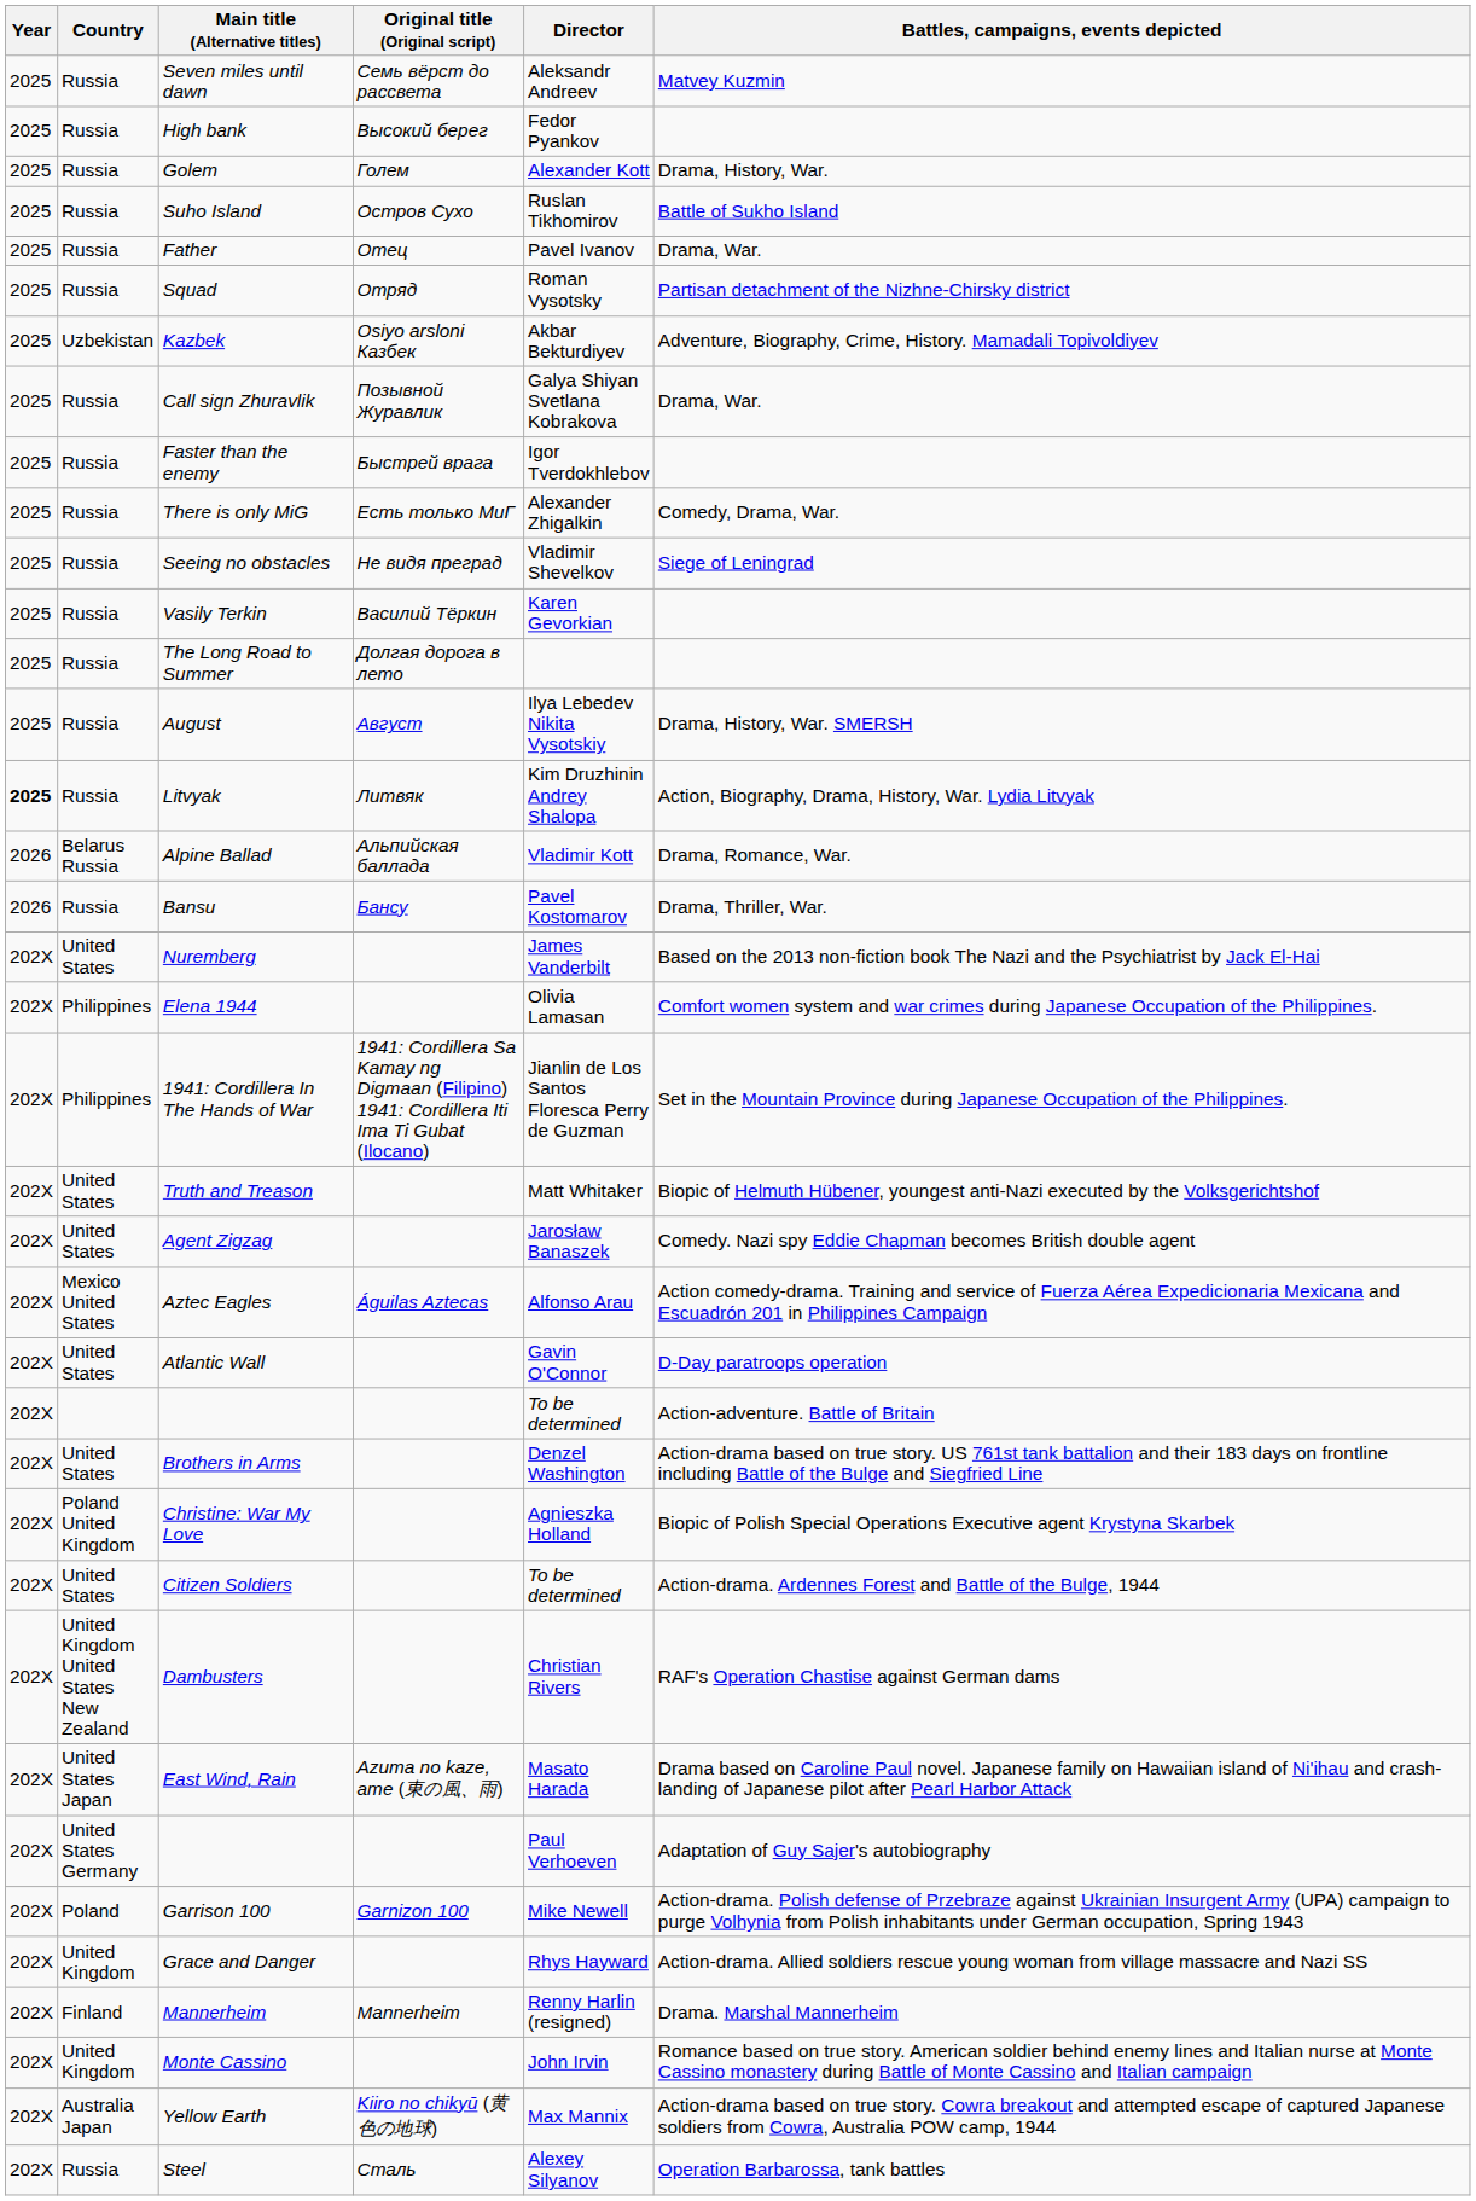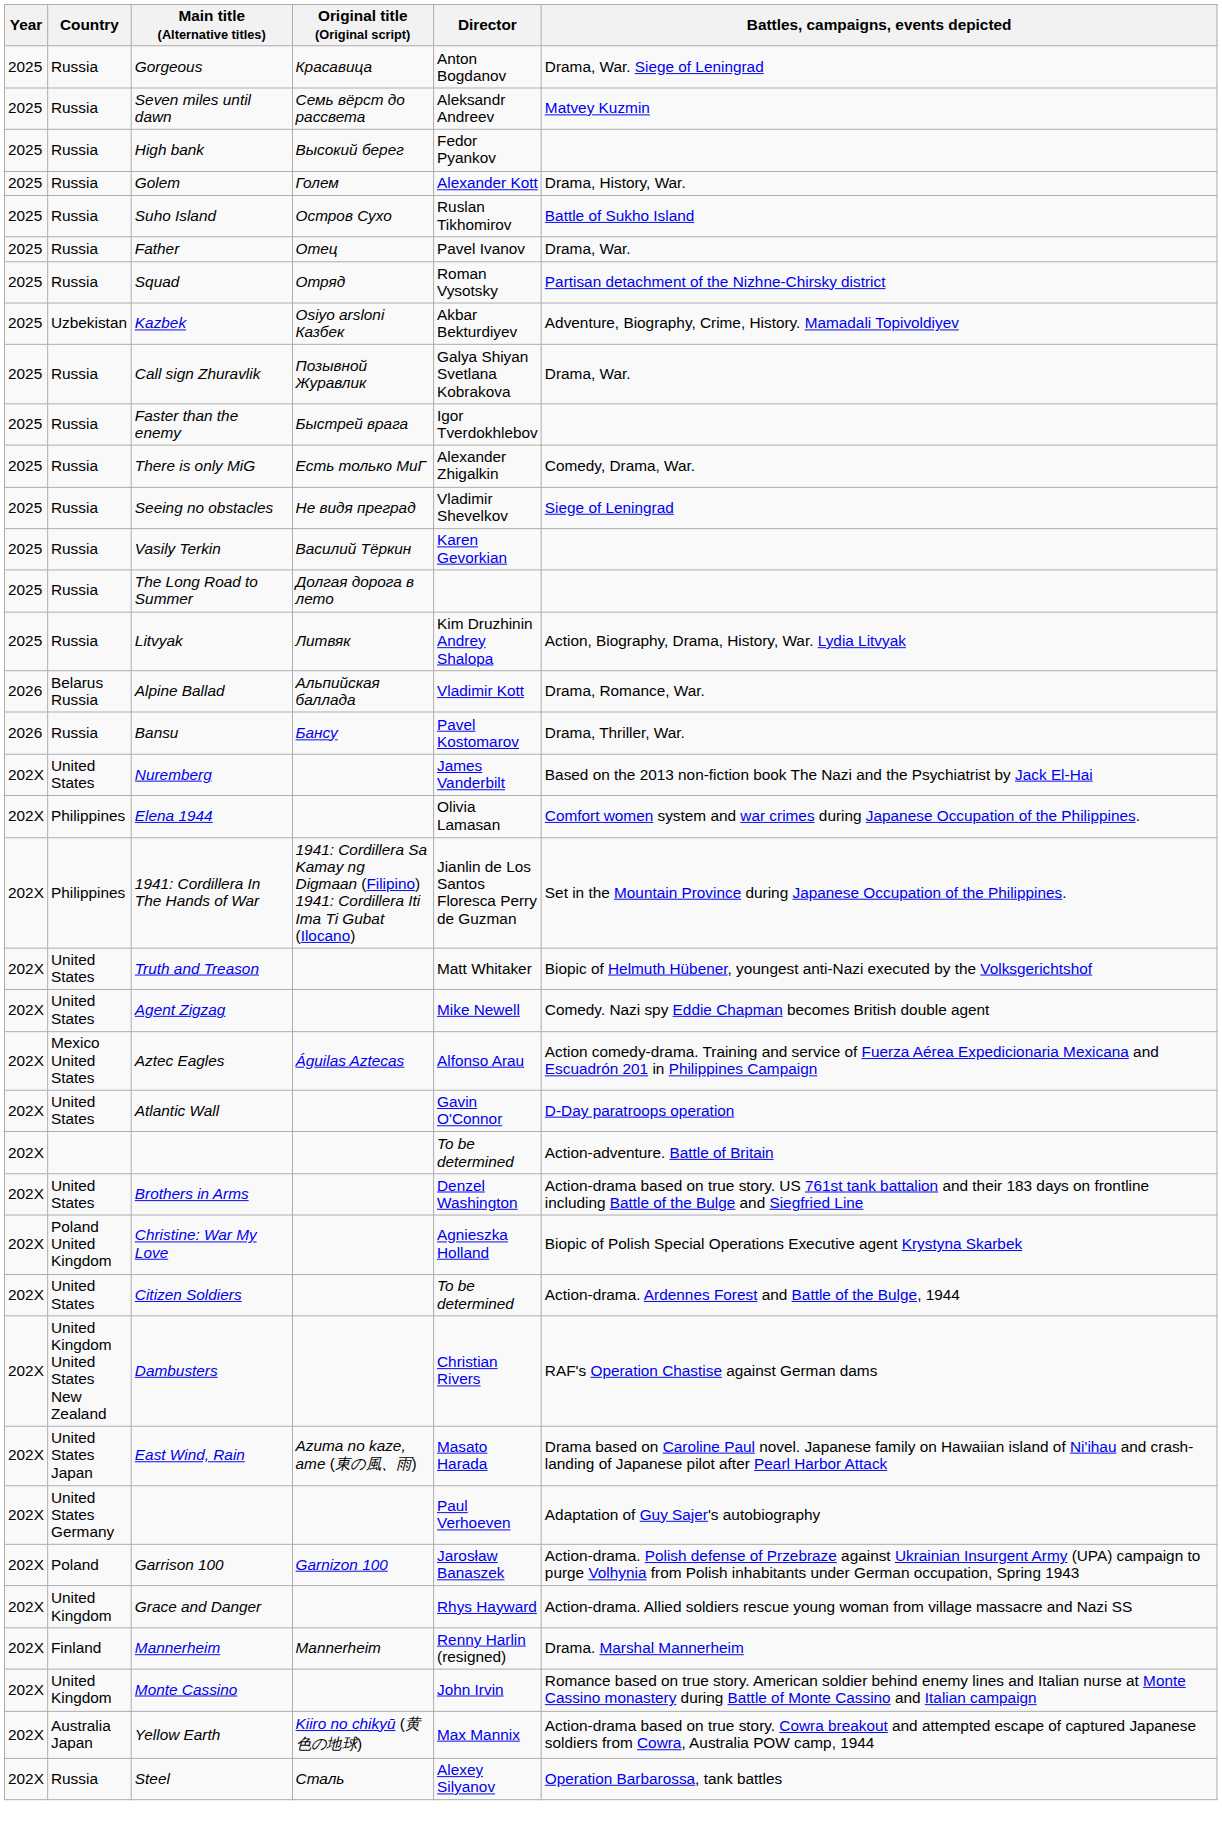 <table class="wikitable sortable" style="width:100%;">
 <tr>
 <th class="unsortable">Year</th>
 <th width= 80>Country</th>
 <th width=160>Main title<br><small>(Alternative titles)</small></th>
 <th width=140>Original title<br><small>(Original script)</small></th>
 <th width=100>Director</th>
 <th class="unsortable">Battles, campaigns, events depicted</th>
+</tr>
+<tr>
+<td>2025</td>
+<td>Russia</td>
+<td><em>Gorgeous</em></td>
+<td><em>Красавица</em></td>
+<td>Anton Bogdanov</td>
+<td>Drama, War. <a href='#'>Siege of Leningrad</a></td>
 </tr>
 <tr>
 <td>2025</td>
 <td>Russia</td>
 <td><em>Seven miles until dawn</em></td>
 <td><em>Семь вёрст до рассвета</em></td>
 <td>Aleksandr Andreev</td>
 <td><a href='#'>Matvey Kuzmin</a></td>
 </tr>
 <tr>
 <td>2025</td>
 <td>Russia</td>
 <td><em>High bank</em></td>
 <td><em>Высокий берег</em></td>
 <td>Fedor Pyankov</td>
 <td></td>
 </tr>
 <tr>
 <td>2025</td>
 <td>Russia</td>
 <td><em>Golem</em></td>
 <td><em>Голем</em></td>
 <td><a href='#'>Alexander Kott</a></td>
 <td>Drama, History, War.</td>
 </tr>
 <tr>
 <td>2025</td>
 <td>Russia</td>
 <td><em>Suho Island</em></td>
 <td><em>Остров Сухо</em></td>
 <td>Ruslan Tikhomirov</td>
 <td><a href='#'>Battle of Sukho Island</a></td>
 </tr>
 <tr>
 <td>2025</td>
 <td>Russia</td>
 <td><em>Father</em></td>
 <td><em>Отец</em></td>
 <td>Pavel Ivanov</td>
 <td>Drama, War.</td>
 </tr>
 <tr>
 <td>2025</td>
 <td>Russia</td>
 <td><em>Squad</em></td>
 <td><em>Отряд</em></td>
 <td>Roman Vysotsky</td>
 <td><a href='#'>Partisan detachment of the Nizhne-Chirsky district</a></td>
 </tr>
 <tr>
 <td>2025</td>
 <td>Uzbekistan</td>
 <td><em><a href='#'>Kazbek</a></em></td>
 <td><em>Osiyo arsloni</em><br><em>Казбек</em></td>
 <td>Akbar Bekturdiyev</td>
 <td>Adventure, Biography, Crime, History. <a href='#'>Mamadali Topivoldiyev</a></td>
 </tr>
 <tr>
 <td>2025</td>
 <td>Russia</td>
 <td><em>Call sign Zhuravlik</em></td>
 <td><em>Позывной Журавлик</em></td>
 <td>Galya Shiyan<br>Svetlana Kobrakova</td>
 <td>Drama, War.</td>
 </tr>
 <tr>
 <td>2025</td>
 <td>Russia</td>
 <td><em>Faster than the enemy</em></td>
 <td><em>Быстрей врага</em></td>
 <td>Igor Tverdokhlebov</td>
 <td></td>
 </tr>
 <tr>
 <td>2025</td>
 <td>Russia</td>
 <td><em>There is only MiG</em></td>
 <td><em>Есть только МиГ</em></td>
 <td>Alexander Zhigalkin</td>
 <td>Comedy, Drama, War.</td>
 </tr>
 <tr>
 <td>2025</td>
 <td>Russia</td>
 <td><em>Seeing no obstacles</em></td>
 <td><em>Не видя преград</em></td>
 <td>Vladimir Shevelkov</td>
 <td><a href='#'>Siege of Leningrad</a></td>
 </tr>
 <tr>
 <td>2025</td>
 <td>Russia</td>
 <td><em>Vasily Terkin</em></td>
 <td><em>Василий Тёркин</em></td>
 <td><a href='#'>Karen Gevorkian</a></td>
 <td></td>
 </tr>
 <tr>
 <td>2025</td>
 <td>Russia</td>
 <td><em>The Long Road to Summer</em></td>
 <td><em>Долгая дорога в лето</em></td>
 <td></td>
 <td></td>
 </tr>
 <tr>
 <td>2025</td>
 <td>Russia</td>
-<td><em>August</em></td>
-<td><em><a href='#'>Август</a></em></td>
-<td>Ilya Lebedev<br><a href='#'>Nikita Vysotskiy</a></td>
-<td>Drama, History, War. <a href='#'>SMERSH</a></td>
-</tr>
-<tr>
-<td><strong>2025</strong></td>
-<td>Russia</td>
 <td><em>Litvyak</em></td>
 <td><em>Литвяк</em></td>
 <td>Kim Druzhinin<br><a href='#'>Andrey Shalopa</a></td>
 <td>Action, Biography, Drama, History, War. <a href='#'>Lydia Litvyak</a></td>
 </tr>
 <tr>
 <td>2026</td>
 <td>Belarus<br>Russia</td>
 <td><em>Alpine Ballad</em></td>
 <td><em>Альпийская баллада</em></td>
 <td><a href='#'>Vladimir Kott</a></td>
 <td>Drama, Romance, War.</td>
 </tr>
 <tr>
 <td>2026</td>
 <td>Russia</td>
 <td><em>Bansu</em></td>
 <td><em><a href='#'>Бансу</a></em></td>
 <td><a href='#'>Pavel Kostomarov</a></td>
 <td>Drama, Thriller, War.</td>
 </tr>
 <tr>
 <td>202X</td>
 <td>United States</td>
 <td><em><a href='#'>Nuremberg</a></em></td>
 <td></td>
 <td><a href='#'>James Vanderbilt</a></td>
 <td>Based on the 2013 non-fiction book The Nazi and the Psychiatrist by <a href='#'>Jack El-Hai</a></td>
 </tr>
 <tr>
 <td>202X</td>
 <td>Philippines</td>
 <td><em><a href='#'>Elena 1944</a></em></td>
 <td></td>
 <td>Olivia Lamasan</td>
 <td><a href='#'>Comfort women</a> system and <a href='#'>war crimes</a> during <a href='#'>Japanese Occupation of the Philippines</a>.</td>
 </tr>
 <tr>
 <td>202X</td>
 <td>Philippines</td>
 <td><em>1941: Cordillera In The Hands of War</em></td>
 <td><em>1941: Cordillera Sa Kamay ng Digmaan</em> (<a href='#'>Filipino</a>) <br> <em>1941: Cordillera Iti Ima Ti Gubat</em> (<a href='#'>Ilocano</a>)</td>
 <td>Jianlin de Los Santos <br>  Floresca Perry de Guzman</td>
 <td>Set in the <a href='#'>Mountain Province</a> during <a href='#'>Japanese Occupation of the Philippines</a>.</td>
 </tr>
 <tr>
 <td>202X</td>
 <td>United States</td>
 <td><em><a href='#'>Truth and Treason</a></em></td>
 <td></td>
 <td>Matt Whitaker</td>
 <td>Biopic of <a href='#'>Helmuth Hübener</a>, youngest anti-Nazi executed by the <a href='#'>Volksgerichtshof</a></td>
 </tr>
 <tr>
 <td>202X</td>
 <td>United States</td>
 <td><em><a href='#'>Agent Zigzag</a></em></td>
 <td></td>
-<td><a href='#'>Jarosław Banaszek</a></td>
+<td><a href='#'>Mike Newell</a></td>
 <td>Comedy. Nazi spy <a href='#'>Eddie Chapman</a> becomes British double agent</td>
 </tr>
 <tr>
 <td>202X</td>
 <td>Mexico<br>United States</td>
 <td><em>Aztec Eagles</em></td>
 <td><em><a href='#'>Águilas Aztecas</a></em></td>
 <td><a href='#'>Alfonso Arau</a></td>
 <td>Action comedy-drama. Training and service of <a href='#'>Fuerza Aérea Expedicionaria Mexicana</a> and <a href='#'>Escuadrón 201</a> in <a href='#'>Philippines Campaign</a></td>
 </tr>
 <tr>
 <td>202X</td>
 <td>United States</td>
 <td><em>Atlantic Wall</em></td>
 <td></td>
 <td><a href='#'>Gavin O'Connor</a></td>
 <td><a href='#'>D-Day paratroops operation</a></td>
 </tr>
 <tr>
 <td>202X</td>
 <td></td>
 <td><em></em></td>
 <td></td>
 <td><em>To be determined</em></td>
 <td>Action-adventure. <a href='#'>Battle of Britain</a></td>
 </tr>
 <tr>
 <td>202X</td>
 <td>United States</td>
 <td><em><a href='#'>Brothers in Arms</a></em></td>
 <td></td>
 <td><a href='#'>Denzel Washington</a></td>
 <td>Action-drama based on true story. US <a href='#'>761st tank battalion</a> and their 183 days on frontline including <a href='#'>Battle of the Bulge</a> and <a href='#'>Siegfried Line</a></td>
 </tr>
 <tr>
 <td>202X</td>
 <td>Poland<br>United Kingdom</td>
 <td><em><a href='#'>Christine: War My Love</a></em></td>
 <td></td>
 <td><a href='#'>Agnieszka Holland</a></td>
 <td>Biopic of Polish Special Operations Executive agent <a href='#'>Krystyna Skarbek</a></td>
 </tr>
 <tr>
 <td>202X</td>
 <td>United States</td>
 <td><em><a href='#'>Citizen Soldiers</a></em></td>
 <td></td>
 <td><em>To be determined</em></td>
 <td>Action-drama. <a href='#'>Ardennes Forest</a> and <a href='#'>Battle of the Bulge</a>, 1944</td>
 </tr>
 <tr>
 <td>202X</td>
 <td>United Kingdom<br>United States<br>New Zealand</td>
 <td><em><a href='#'>Dambusters</a></em></td>
 <td></td>
 <td><a href='#'>Christian Rivers</a></td>
 <td>RAF's <a href='#'>Operation Chastise</a> against German dams</td>
 </tr>
 <tr>
 <td>202X</td>
 <td>United States<br>Japan</td>
 <td><em><a href='#'>East Wind, Rain</a></em></td>
 <td><em>Azuma no kaze, ame</em> (<em>東の風、雨</em>)</td>
 <td><a href='#'>Masato Harada</a></td>
 <td>Drama based on <a href='#'>Caroline Paul</a> novel. Japanese family on Hawaiian island of <a href='#'>Ni'ihau</a> and crash-landing of Japanese pilot after <a href='#'>Pearl Harbor Attack</a></td>
 </tr>
 <tr>
 <td>202X</td>
 <td>United States<br>Germany</td>
 <td><em></em></td>
 <td></td>
 <td><a href='#'>Paul Verhoeven</a></td>
 <td>Adaptation of <a href='#'>Guy Sajer</a>'s autobiography</td>
 </tr>
 <tr>
 <td>202X</td>
 <td>Poland</td>
 <td><em>Garrison 100</em></td>
 <td><em><a href='#'>Garnizon 100</a></em></td>
-<td><a href='#'>Mike Newell</a></td>
+<td><a href='#'>Jarosław Banaszek</a></td>
 <td>Action-drama. <a href='#'>Polish defense of Przebraze</a> against <a href='#'>Ukrainian Insurgent Army</a> (UPA) campaign to purge <a href='#'>Volhynia</a> from Polish inhabitants under German occupation, Spring 1943</td>
 </tr>
 <tr>
 <td>202X</td>
 <td>United Kingdom</td>
 <td><em>Grace and Danger</em></td>
 <td></td>
 <td><a href='#'>Rhys Hayward</a></td>
 <td>Action-drama. Allied soldiers rescue young woman from village massacre and Nazi SS</td>
 </tr>
 <tr>
 <td>202X</td>
 <td>Finland</td>
 <td><em><a href='#'>Mannerheim</a></em></td>
 <td><em>Mannerheim</em></td>
 <td><a href='#'>Renny Harlin</a> (resigned)</td>
 <td>Drama. <a href='#'>Marshal Mannerheim</a></td>
 </tr>
 <tr>
 <td>202X</td>
 <td>United Kingdom</td>
 <td><em><a href='#'>Monte Cassino</a></em></td>
 <td></td>
 <td><a href='#'>John Irvin</a></td>
 <td>Romance based on true story. American soldier behind enemy lines and Italian nurse at <a href='#'>Monte Cassino monastery</a> during <a href='#'>Battle of Monte Cassino</a> and <a href='#'>Italian campaign</a></td>
 </tr>
 <tr>
 <td>202X</td>
 <td>Australia<br>Japan</td>
 <td><em>Yellow Earth</em></td>
 <td><em><a href='#'>Kiiro no chikyū</a></em> (<em>黄色の地球</em>)</td>
 <td><a href='#'>Max Mannix</a></td>
 <td>Action-drama based on true story. <a href='#'>Cowra breakout</a> and attempted escape of captured Japanese soldiers from <a href='#'>Cowra</a>, Australia POW camp, 1944</td>
 </tr>
 <tr>
 <td>202X</td>
 <td>Russia</td>
 <td><em>Steel</em></td>
 <td><em>Сталь</em></td>
 <td><a href='#'>Alexey Silyanov</a></td>
 <td><a href='#'>Operation Barbarossa</a>, tank battles</td>
 </tr>
 </table>
